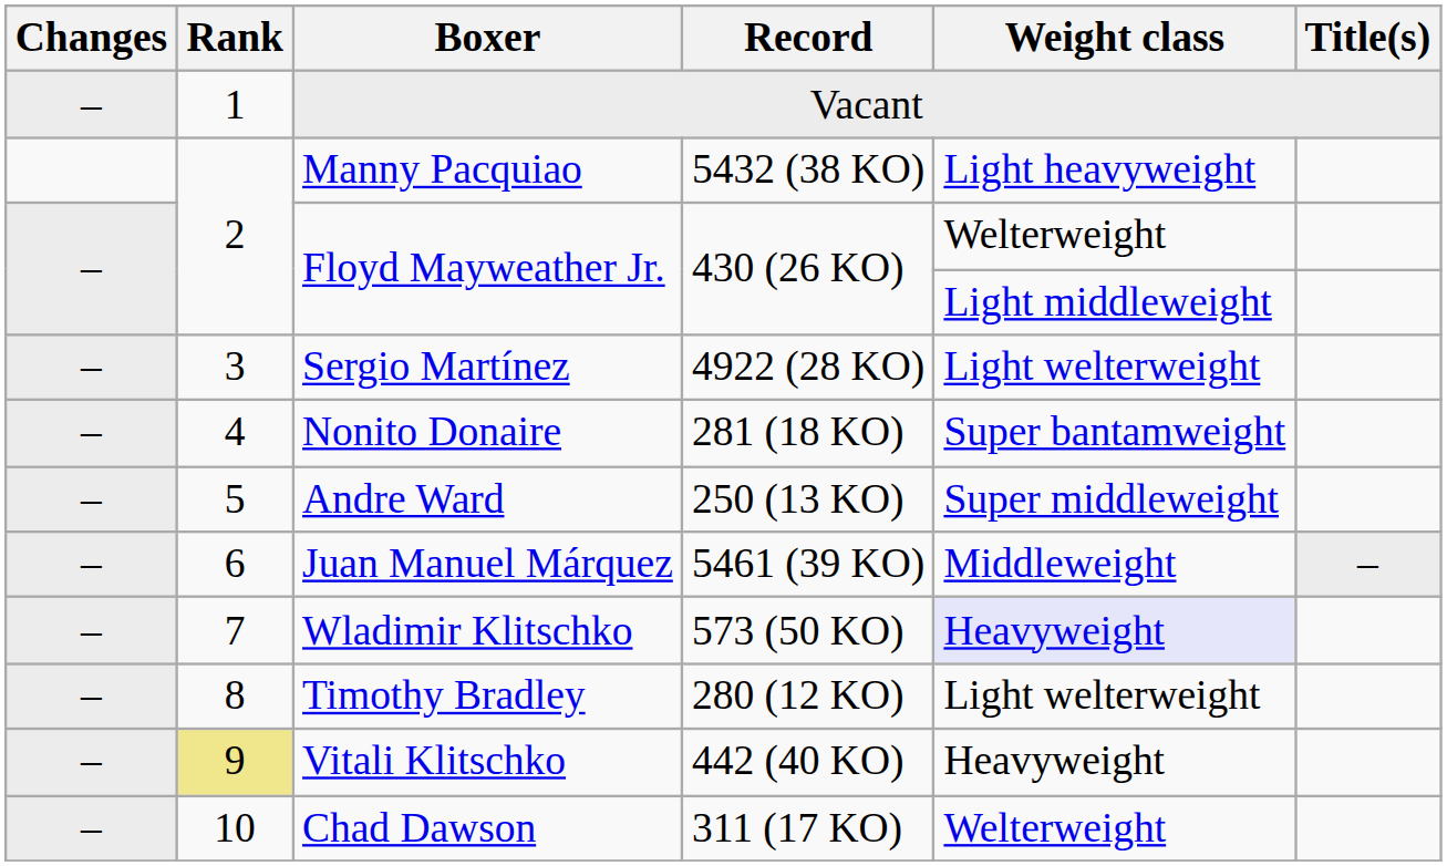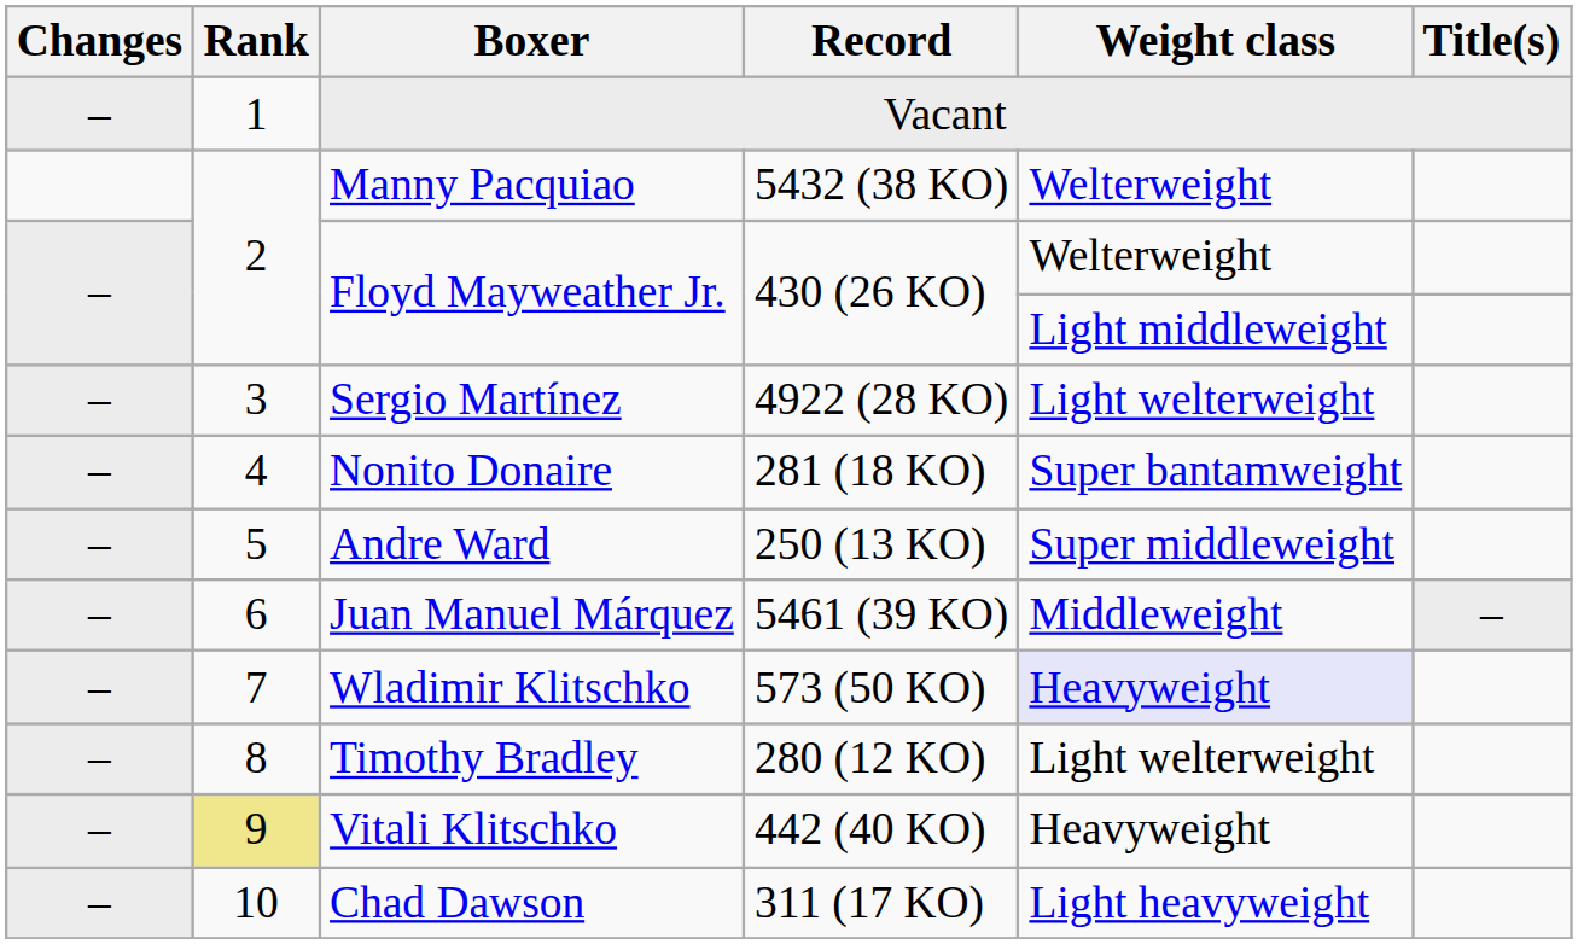 <table class="wikitable ">
 <tr>
 <th>Changes</th>
 <th>Rank</th>
 <th>Boxer</th>
 <th>Record</th>
 <th>Weight class</th>
 <th>Title(s)</th>
 </tr>
 <tr>
 <td align=center bgcolor=#ECECEC>–</td>
 <td align=center>1</td>
 <td align=center bgcolor=#ECECEC colspan=4>Vacant</td>
 </tr>
 <tr>
 <td align=center></td>
 <td rowspan=3 align=center>2</td>
 <td><a href='#'>Manny Pacquiao</a></td>
 <td>5432 (38 KO)</td>
-<td><a href='#'>Light heavyweight</a></td>
+<td><a href='#'>Welterweight</a></td>
 <td></td>
 </tr>
 <tr>
 <td rowspan=2 align=center bgcolor=#ECECEC>–</td>
 <td rowspan=2><a href='#'>Floyd Mayweather Jr.</a></td>
 <td rowspan=2>430 (26 KO)</td>
 <td>Welterweight</td>
 <td></td>
 </tr>
 <tr>
 <td><a href='#'>Light middleweight</a></td>
 <td></td>
 </tr>
 <tr>
 <td align=center bgcolor=#ECECEC>–</td>
 <td align=center>3</td>
 <td><a href='#'>Sergio Martínez</a></td>
 <td>4922 (28 KO)</td>
 <td><a href='#'>Light welterweight</a></td>
 <td></td>
 </tr>
 <tr>
 <td align=center bgcolor=#ECECEC>–</td>
 <td align=center>4</td>
 <td><a href='#'>Nonito Donaire</a></td>
 <td>281 (18 KO)</td>
 <td><a href='#'>Super bantamweight</a></td>
 <td></td>
 </tr>
 <tr>
 <td align=center bgcolor=#ECECEC>–</td>
 <td align=center>5</td>
 <td><a href='#'>Andre Ward</a></td>
 <td>250 (13 KO)</td>
 <td><a href='#'>Super middleweight</a></td>
 <td></td>
 </tr>
 <tr>
 <td align=center bgcolor=#ECECEC>–</td>
 <td align=center>6</td>
 <td><a href='#'>Juan Manuel Márquez</a></td>
 <td>5461 (39 KO)</td>
 <td><a href='#'>Middleweight</a></td>
 <td align=center bgcolor=#ECECEC data-sort-value="Z">–</td>
 </tr>
 <tr>
 <td align=center bgcolor=#ECECEC>–</td>
 <td align=center>7</td>
 <td><a href='#'>Wladimir Klitschko</a></td>
 <td>573 (50 KO)</td>
 <td style="background: lavender;"><a href='#'>Heavyweight</a></td>
 <td></td>
 </tr>
 <tr>
 <td align=center bgcolor=#ECECEC>–</td>
 <td align=center>8</td>
 <td><a href='#'>Timothy Bradley</a></td>
 <td>280 (12 KO)</td>
 <td>Light welterweight</td>
 <td></td>
 </tr>
 <tr>
 <td align=center bgcolor=#ECECEC>–</td>
 <td align=center style="background: khaki;">9</td>
 <td><a href='#'>Vitali Klitschko</a></td>
 <td>442 (40 KO)</td>
 <td>Heavyweight</td>
 <td></td>
 </tr>
 <tr>
 <td align=center bgcolor=#ECECEC>–</td>
 <td align=center>10</td>
 <td><a href='#'>Chad Dawson</a></td>
 <td>311 (17 KO)</td>
-<td><a href='#'>Welterweight</a></td>
+<td><a href='#'>Light heavyweight</a></td>
 <td></td>
 </tr>
 </table>
